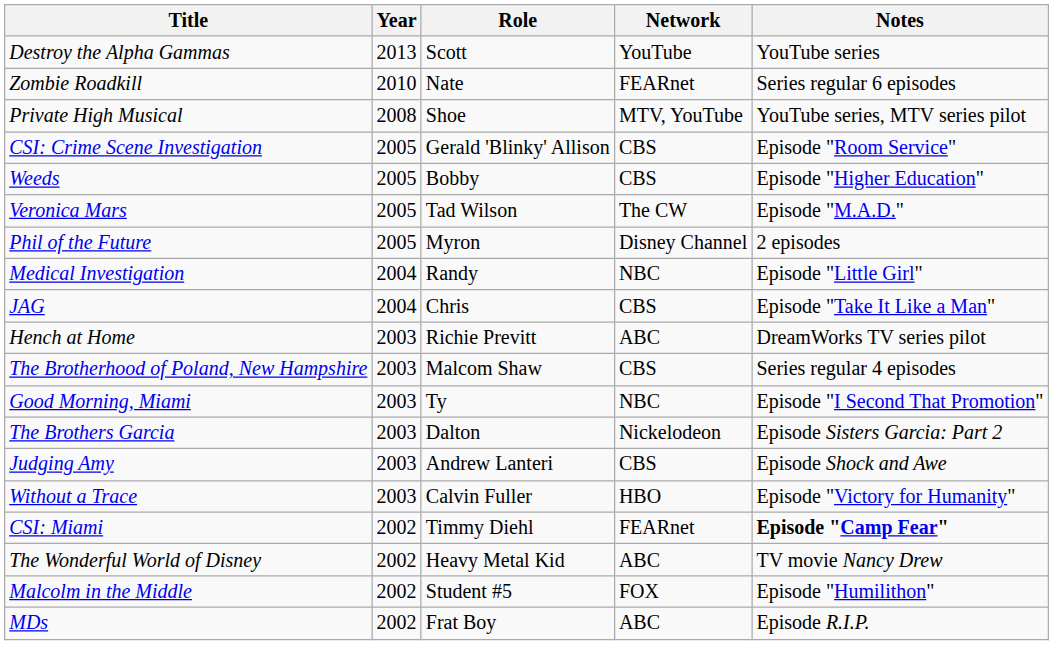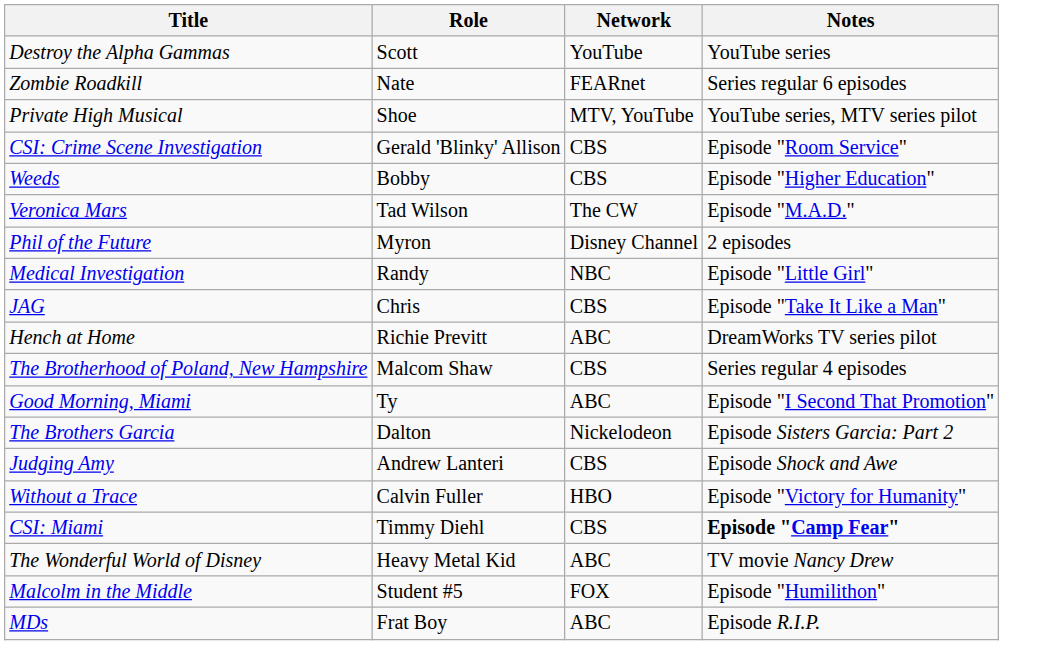 <table class="wikitable">
 <tr>
 <th>Title</th>
-<th>Year</th>
 <th>Role</th>
 <th>Network</th>
 <th>Notes</th>
 </tr>
 <tr>
 <td><em>Destroy the Alpha Gammas</em></td>
-<td>2013</td>
 <td>Scott</td>
 <td>YouTube</td>
 <td>YouTube series</td>
 </tr>
 <tr>
 <td><em>Zombie Roadkill</em></td>
-<td>2010</td>
 <td>Nate</td>
 <td>FEARnet</td>
 <td>Series regular 6 episodes</td>
 </tr>
 <tr>
 <td><em>Private High Musical</em></td>
-<td>2008</td>
 <td>Shoe</td>
 <td>MTV, YouTube</td>
 <td>YouTube series, MTV series pilot</td>
 </tr>
 <tr>
 <td><em><a href='#'>CSI: Crime Scene Investigation</a></em></td>
-<td>2005</td>
 <td>Gerald 'Blinky' Allison</td>
 <td>CBS</td>
 <td>Episode "<a href='#'>Room Service</a>"</td>
 </tr>
 <tr>
 <td><a href='#'><em>Weeds</em></a></td>
-<td>2005</td>
 <td>Bobby</td>
 <td>CBS</td>
 <td>Episode "<a href='#'>Higher Education</a>"</td>
 </tr>
 <tr>
 <td><em><a href='#'>Veronica Mars</a></em></td>
-<td>2005</td>
 <td>Tad Wilson</td>
 <td>The CW</td>
 <td>Episode "<a href='#'>M.A.D.</a>"</td>
 </tr>
 <tr>
 <td><em><a href='#'>Phil of the Future</a></em></td>
-<td>2005</td>
 <td>Myron</td>
 <td>Disney Channel</td>
 <td>2 episodes</td>
 </tr>
 <tr>
 <td><em><a href='#'>Medical Investigation</a></em></td>
-<td>2004</td>
 <td>Randy</td>
 <td>NBC</td>
 <td>Episode "<a href='#'>Little Girl</a>"</td>
 </tr>
 <tr>
 <td><a href='#'><em>JAG</em></a></td>
-<td>2004</td>
 <td>Chris</td>
 <td>CBS</td>
 <td>Episode "<a href='#'>Take It Like a Man</a>"</td>
 </tr>
 <tr>
 <td><em>Hench at Home</em></td>
-<td>2003</td>
 <td>Richie Previtt</td>
 <td>ABC</td>
 <td>DreamWorks TV series pilot</td>
 </tr>
 <tr>
 <td><em><a href='#'>The Brotherhood of Poland, New Hampshire</a></em></td>
-<td>2003</td>
 <td>Malcom Shaw</td>
 <td>CBS</td>
 <td>Series regular 4 episodes</td>
 </tr>
 <tr>
 <td><em><a href='#'>Good Morning, Miami</a></em></td>
-<td>2003</td>
 <td>Ty</td>
-<td>NBC</td>
+<td>ABC</td>
 <td>Episode "<a href='#'>I Second That Promotion</a>"</td>
 </tr>
 <tr>
 <td><a href='#'><em>The Brothers Garcia</em></a></td>
-<td>2003</td>
 <td>Dalton</td>
 <td>Nickelodeon</td>
 <td>Episode <em>Sisters Garcia: Part 2</em></td>
 </tr>
 <tr>
 <td><em><a href='#'>Judging Amy</a></em></td>
-<td>2003</td>
 <td>Andrew Lanteri</td>
 <td>CBS</td>
 <td>Episode <em>Shock and Awe</em></td>
 </tr>
 <tr>
 <td><em><a href='#'>Without a Trace</a></em></td>
-<td>2003</td>
 <td>Calvin Fuller</td>
 <td>HBO</td>
 <td>Episode "<a href='#'>Victory for Humanity</a>"</td>
 </tr>
 <tr>
 <td><em><a href='#'>CSI: Miami</a></em></td>
-<td>2002</td>
 <td>Timmy Diehl</td>
-<td>FEARnet</td>
+<td>CBS</td>
 <td><strong>Episode "<a href='#'>Camp Fear</a>"</strong></td>
 </tr>
 <tr>
 <td><em>The Wonderful World of Disney</em></td>
-<td>2002</td>
 <td>Heavy Metal Kid</td>
 <td>ABC</td>
 <td>TV movie <em>Nancy Drew</em></td>
 </tr>
 <tr>
 <td><em><a href='#'>Malcolm in the Middle</a></em></td>
-<td>2002</td>
 <td>Student #5</td>
 <td>FOX</td>
 <td>Episode "<a href='#'>Humilithon</a>"</td>
 </tr>
 <tr>
 <td><em><a href='#'>MDs</a></em></td>
-<td>2002</td>
 <td>Frat Boy</td>
 <td>ABC</td>
 <td>Episode <em>R.I.P.</em></td>
 </tr>
 </table>
